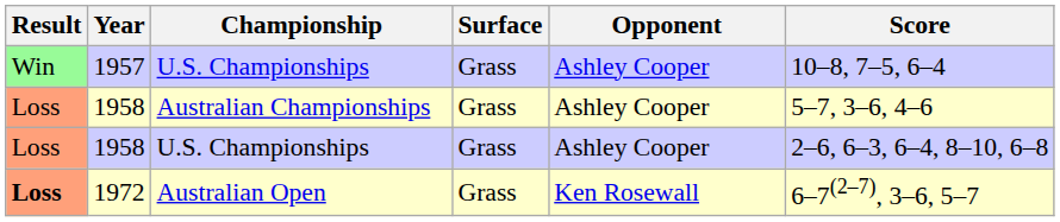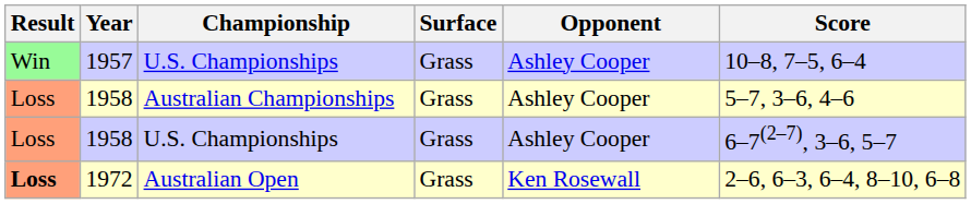 <table class="sortable wikitable">
 <tr>
 <th style="width:40px">Result</th>
 <th style="width:30px">Year</th>
 <th style="width:180px">Championship</th>
 <th style="width:50px">Surface</th>
 <th style="width:140px">Opponent</th>
 <th style="width:160px" class="unsortable">Score</th>
 </tr>
 <tr style="background:#ccf;">
 <td style="background:#98fb98;">Win</td>
 <td>1957</td>
 <td><a href='#'>U.S. Championships</a></td>
 <td>Grass</td>
 <td> <a href='#'>Ashley Cooper</a></td>
 <td>10–8, 7–5, 6–4</td>
 </tr>
 <tr style="background:#ffc;">
 <td style="background:#ffa07a;">Loss</td>
 <td>1958</td>
 <td><a href='#'>Australian Championships</a></td>
 <td>Grass</td>
 <td> Ashley Cooper</td>
 <td>5–7, 3–6, 4–6</td>
 </tr>
 <tr style="background:#ccf;">
 <td style="background:#ffa07a;">Loss</td>
 <td>1958</td>
 <td>U.S. Championships</td>
 <td>Grass</td>
 <td> Ashley Cooper</td>
-<td>2–6, 6–3, 6–4, 8–10, 6–8</td>
+<td>6–7<sup>(2–7)</sup>, 3–6, 5–7</td>
 </tr>
 <tr style="background:#ffc;">
 <td style="background:#ffa07a;"><strong>Loss</strong></td>
 <td>1972</td>
 <td><a href='#'>Australian Open</a></td>
 <td>Grass</td>
 <td> <a href='#'>Ken Rosewall</a></td>
-<td>6–7<sup>(2–7)</sup>, 3–6, 5–7</td>
+<td>2–6, 6–3, 6–4, 8–10, 6–8</td>
 </tr>
 </table>
